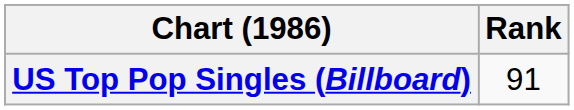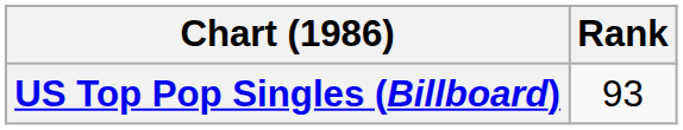 <table class="wikitable plainrowheaders">
 <tr>
 <th>Chart (1986)</th>
 <th>Rank</th>
 </tr>
 <tr>
 <th scope="row"><a href='#'>US Top Pop Singles (<em>Billboard</em>)</a></th>
-<td style="text-align:center;">91</td>
+<td style="text-align:center;">93</td>
 </tr>
 </table>
